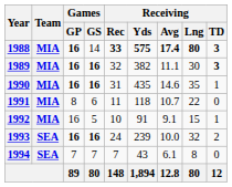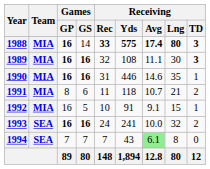 <table class="wikitable" style="text-align:center">
 <tr>
 <th rowspan="2">Year</th>
 <th rowspan="2">Team</th>
 <th colspan="2">Games</th>
 <th colspan="5">Receiving</th>
 </tr>
 <tr>
 <th>GP</th>
 <th>GS</th>
 <th>Rec</th>
 <th>Yds</th>
 <th>Avg</th>
 <th>Lng</th>
 <th>TD</th>
 </tr>
 <tr>
 <th><a href='#'>1988</a></th>
 <th><a href='#'>MIA</a></th>
 <td><strong>16</strong></td>
 <td>14</td>
 <td><strong>33</strong></td>
 <td><strong>575</strong></td>
 <td><strong>17.4</strong></td>
 <td><strong>80</strong></td>
 <td><strong>3</strong></td>
 </tr>
 <tr>
 <th><a href='#'>1989</a></th>
 <th><a href='#'>MIA</a></th>
 <td><strong>16</strong></td>
 <td><strong>16</strong></td>
 <td>32</td>
-<td>382</td>
+<td>108</td>
 <td>11.1</td>
 <td>30</td>
 <td><strong>3</strong></td>
 </tr>
 <tr>
 <th><a href='#'>1990</a></th>
 <th><a href='#'>MIA</a></th>
 <td><strong>16</strong></td>
 <td><strong>16</strong></td>
 <td>31</td>
-<td>435</td>
+<td>446</td>
 <td>14.6</td>
 <td>35</td>
 <td>1</td>
 </tr>
 <tr>
 <th><a href='#'>1991</a></th>
 <th><a href='#'>MIA</a></th>
 <td>8</td>
 <td>6</td>
 <td>11</td>
 <td>118</td>
 <td>10.7</td>
-<td>22</td>
-<td>0</td>
+<td>21</td>
+<td>2</td>
 </tr>
 <tr>
 <th><a href='#'>1992</a></th>
 <th><a href='#'>MIA</a></th>
 <td>16</td>
 <td>5</td>
 <td>10</td>
 <td>91</td>
 <td>9.1</td>
 <td>15</td>
 <td>1</td>
 </tr>
 <tr>
 <th><a href='#'>1993</a></th>
 <th><a href='#'>SEA</a></th>
 <td><strong>16</strong></td>
 <td><strong>16</strong></td>
 <td>24</td>
-<td>239</td>
+<td>241</td>
 <td>10.0</td>
 <td>32</td>
 <td>2</td>
 </tr>
 <tr>
 <th><a href='#'>1994</a></th>
 <th><a href='#'>SEA</a></th>
 <td>7</td>
 <td>7</td>
 <td>7</td>
 <td>43</td>
-<td>6.1</td>
+<td style="background: lightgreen;">6.1</td>
 <td>8</td>
 <td>0</td>
 </tr>
 <tr>
 <th colspan="2"></th>
 <th>89</th>
 <th>80</th>
 <th>148</th>
 <th>1,894</th>
 <th>12.8</th>
 <th>80</th>
 <th>12</th>
 </tr>
 </table>
